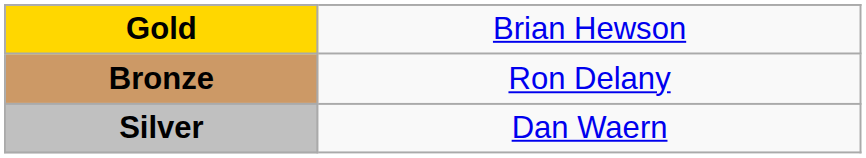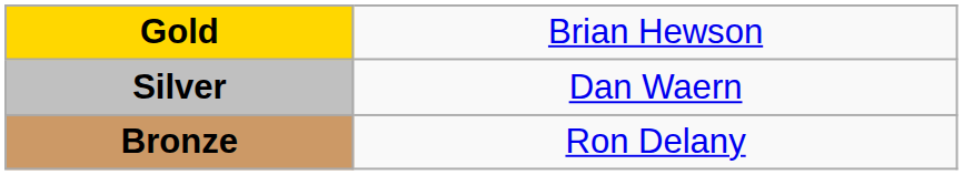 <table class="wikitable" style="text-align:center; " width="35%">
 <tr>
 <td bgcolor="gold"><strong>Gold</strong></td>
 <td><a href='#'>Brian Hewson</a><br>  <small><em></em></small></td>
 </tr>
 <tr>
+<td bgcolor="silver"><strong>Silver</strong></td>
+<td><a href='#'>Dan Waern</a><br>  <small><em></em></small></td>
+</tr>
+<tr>
 <td bgcolor="CC9966"><strong>Bronze</strong></td>
 <td><a href='#'>Ron Delany</a><br>  <small><em></em></small></td>
 </tr>
-<tr>
-<td bgcolor="silver"><strong>Silver</strong></td>
-<td><a href='#'>Dan Waern</a><br>  <small><em></em></small></td>
-</tr>
 </table>
